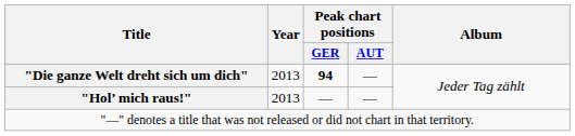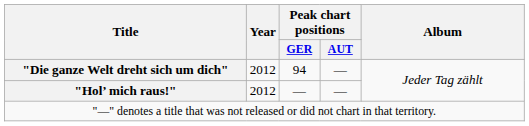 <table class="wikitable plainrowheaders" style="text-align:center;">
 <tr>
 <th scope="col" rowspan="2" style="width:18em;">Title</th>
 <th scope="col" rowspan="2">Year</th>
 <th scope="col" colspan="2">Peak chart positions</th>
 <th scope="col" rowspan="2" style="width:12em;">Album</th>
 </tr>
 <tr>
 <th scope="col" style="width:3em;font-size:90%;"><a href='#'>GER</a><br></th>
 <th scope="col" style="width:3em;font-size:90%;"><a href='#'>AUT</a><br></th>
 </tr>
 <tr>
 <th scope="row">"Die ganze Welt dreht sich um dich"</th>
-<td>2013</td>
-<td><strong>94</strong></td>
+<td>2012</td>
+<td>94</td>
 <td>—</td>
 <td rowspan="2"><em>Jeder Tag zählt</em></td>
 </tr>
 <tr>
 <th scope="row">"Hol’ mich raus!"</th>
-<td>2013</td>
+<td>2012</td>
 <td>—</td>
 <td>—</td>
 </tr>
 <tr>
 <td colspan="14" style="font-size:90%">"—" denotes a title that was not released or did not chart in that territory.</td>
 </tr>
 </table>
